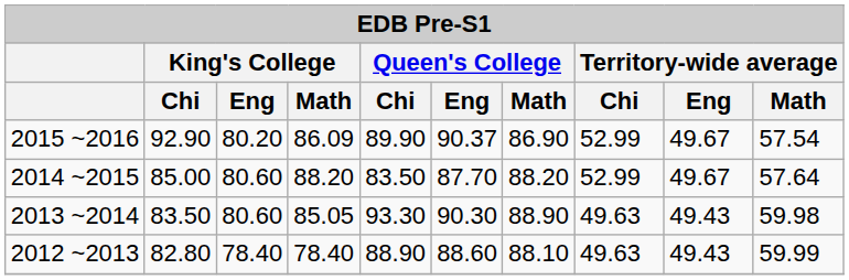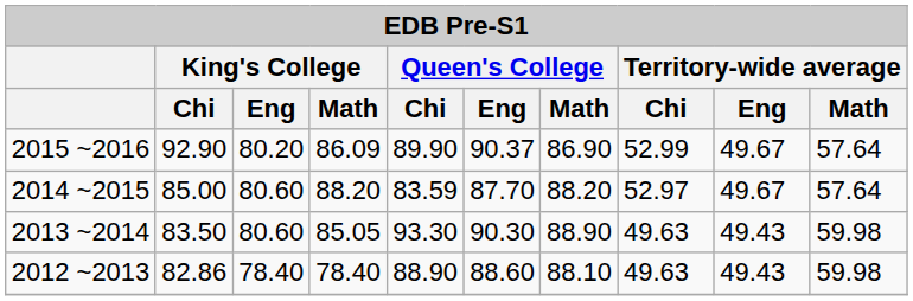 <table class="wikitable">
 <tr>
 <td colspan=10 style="text-align:center" bgcolor="#CCCCCC"><strong>EDB Pre-S1</strong></td>
 </tr>
 <tr>
 <th></th>
 <th colspan=3 style="text-align:center" bgcolor="#CCCCCC"><strong>King's College</strong></th>
 <th colspan=3 style="text-align:center" bgcolor="#CCCCCC"><strong><a href='#'>Queen's College</a></strong></th>
 <th colspan=3 style="text-align:center" bgcolor="#CCCCCC"><strong>Territory-wide average</strong></th>
 </tr>
 <tr>
 <th></th>
 <th>Chi</th>
 <th>Eng</th>
 <th>Math</th>
 <th>Chi</th>
 <th>Eng</th>
 <th>Math</th>
 <th>Chi</th>
 <th>Eng</th>
 <th>Math</th>
 </tr>
 <tr>
 <td>2015 ~2016</td>
 <td>92.90</td>
 <td>80.20</td>
 <td>86.09</td>
 <td>89.90</td>
 <td>90.37</td>
 <td>86.90</td>
 <td>52.99</td>
 <td>49.67</td>
-<td>57.54</td>
+<td>57.64</td>
 </tr>
 <tr>
 <td>2014 ~2015</td>
 <td>85.00</td>
 <td>80.60</td>
 <td>88.20</td>
-<td>83.50</td>
+<td>83.59</td>
 <td>87.70</td>
 <td>88.20</td>
-<td>52.99</td>
+<td>52.97</td>
 <td>49.67</td>
 <td>57.64</td>
 </tr>
 <tr>
 <td>2013 ~2014</td>
 <td>83.50</td>
 <td>80.60</td>
 <td>85.05</td>
 <td>93.30</td>
 <td>90.30</td>
 <td>88.90</td>
 <td>49.63</td>
 <td>49.43</td>
 <td>59.98</td>
 </tr>
 <tr>
 <td>2012 ~2013</td>
-<td>82.80</td>
+<td>82.86</td>
 <td>78.40</td>
 <td>78.40</td>
 <td>88.90</td>
 <td>88.60</td>
 <td>88.10</td>
 <td>49.63</td>
 <td>49.43</td>
-<td>59.99</td>
+<td>59.98</td>
 </tr>
 <tr>
 </tr>
 </table>
